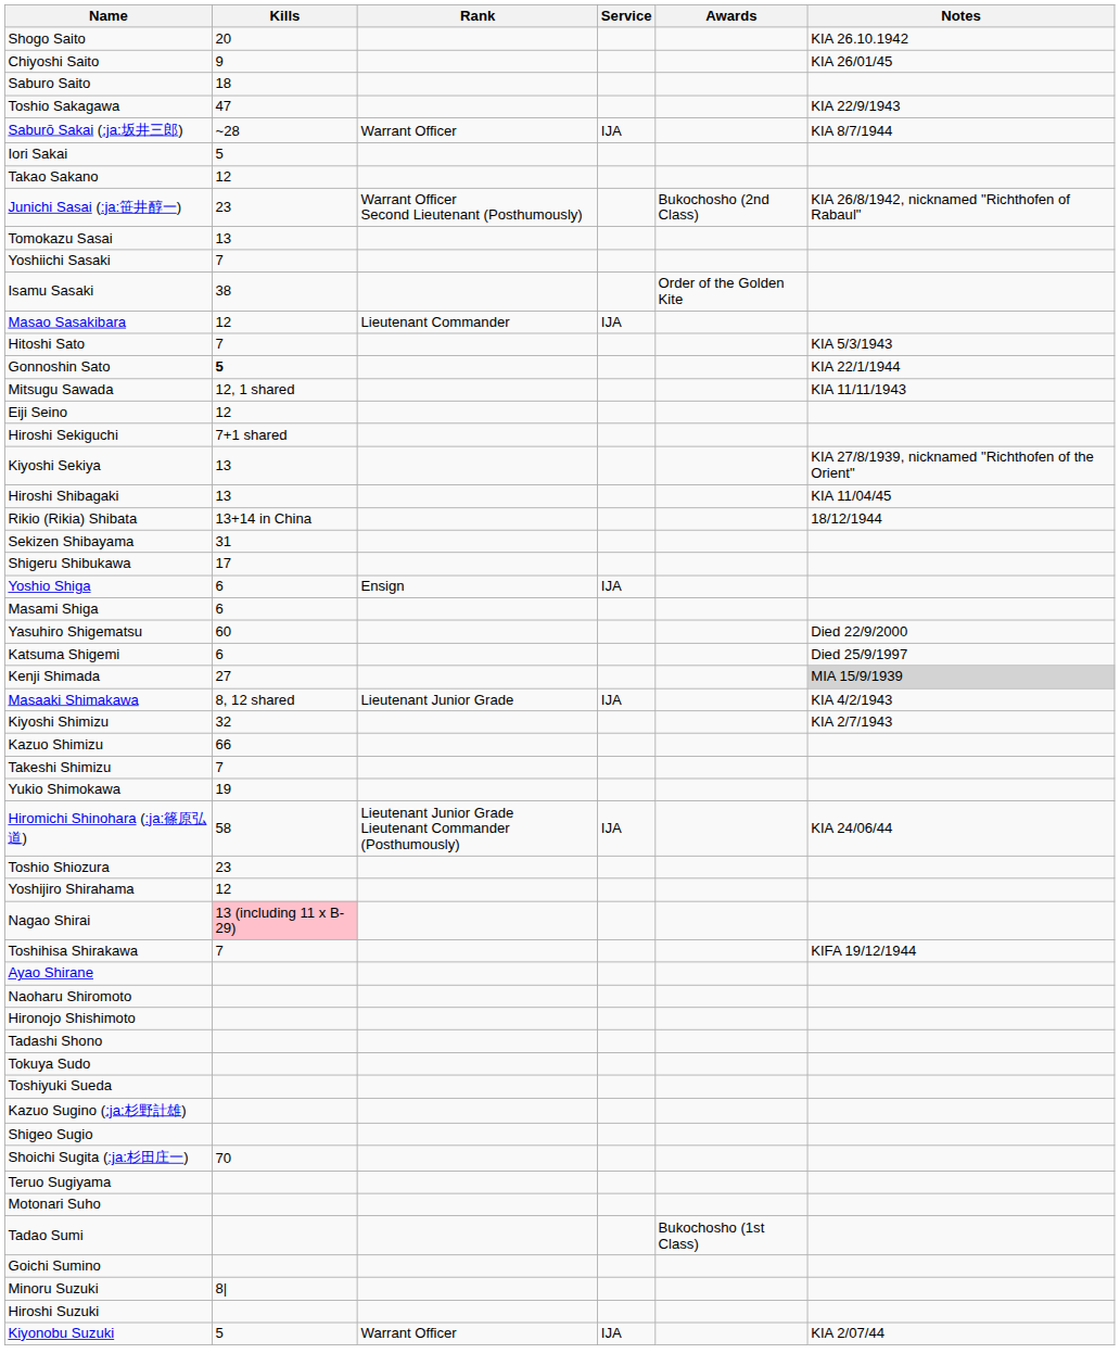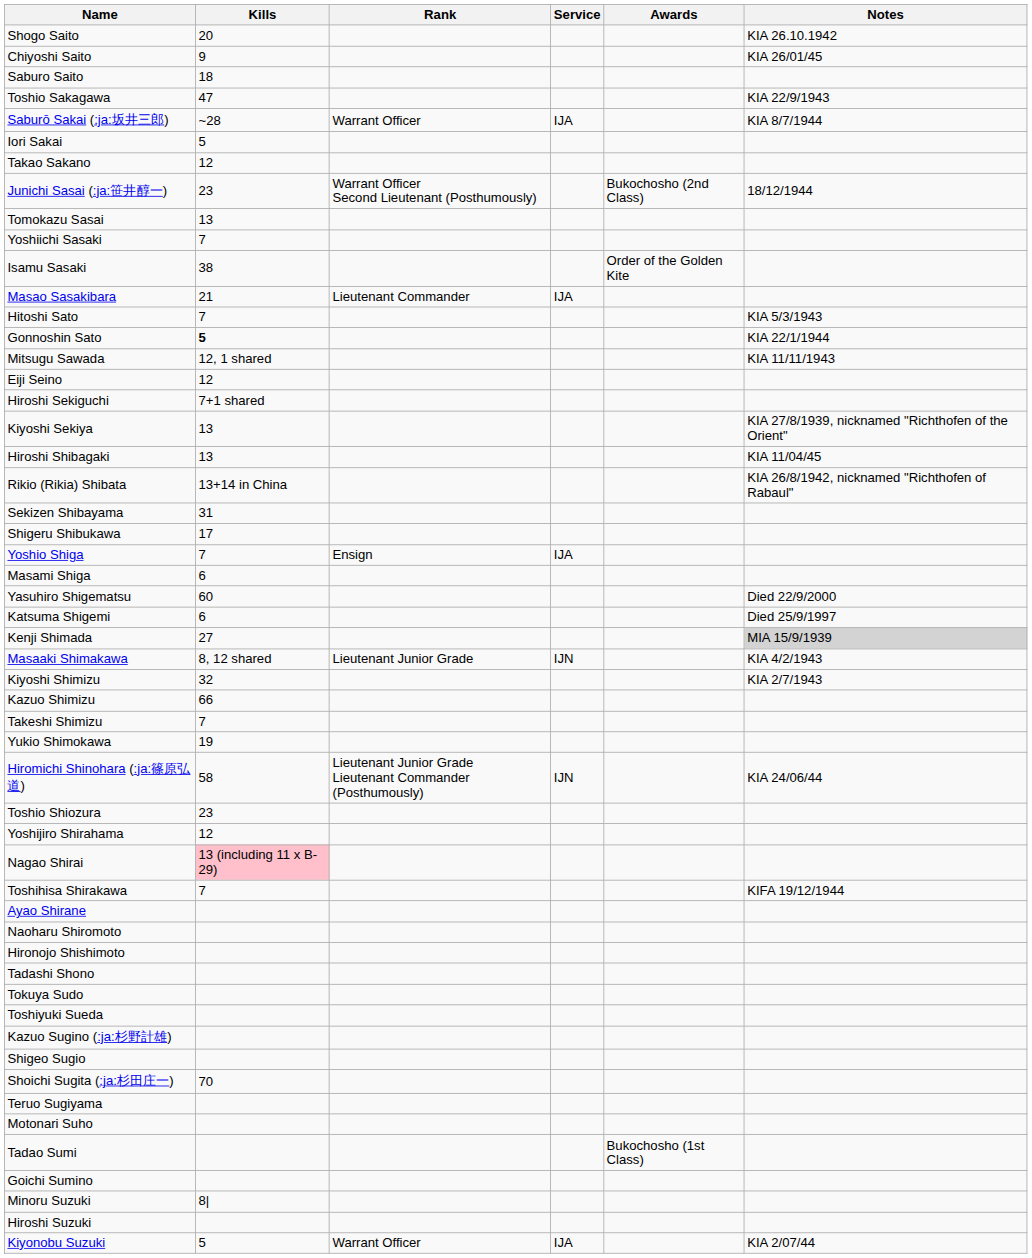 <table class=wikitable>
 <tr>
 <th>Name</th>
 <th>Kills</th>
 <th>Rank</th>
 <th>Service</th>
 <th>Awards</th>
 <th>Notes</th>
 </tr>
 <tr>
 <td>Shogo Saito</td>
 <td>20</td>
 <td></td>
 <td></td>
 <td></td>
 <td>KIA 26.10.1942</td>
 </tr>
 <tr>
 <td>Chiyoshi Saito</td>
 <td>9</td>
 <td></td>
 <td></td>
 <td></td>
 <td>KIA 26/01/45</td>
 </tr>
 <tr>
 <td>Saburo Saito</td>
 <td>18</td>
 <td></td>
 <td></td>
 <td></td>
 <td></td>
 </tr>
 <tr>
 <td>Toshio Sakagawa</td>
 <td>47</td>
 <td></td>
 <td></td>
 <td></td>
 <td>KIA 22/9/1943</td>
 </tr>
 <tr>
 <td><a href='#'>Saburō Sakai</a> (<a href='#'>:ja:坂井三郎</a>) </td>
 <td>~28</td>
 <td>Warrant Officer</td>
 <td>IJA</td>
 <td></td>
 <td>KIA 8/7/1944</td>
 </tr>
 <tr>
 <td>Iori Sakai</td>
 <td>5</td>
 <td></td>
 <td></td>
 <td></td>
 <td></td>
 </tr>
 <tr>
 <td>Takao Sakano</td>
 <td>12</td>
 <td></td>
 <td></td>
 <td></td>
 <td></td>
 </tr>
 <tr>
 <td><a href='#'>Junichi Sasai</a> (<a href='#'>:ja:笹井醇一</a>)</td>
 <td>23</td>
 <td>Warrant Officer<br>Second Lieutenant (Posthumously)</td>
 <td></td>
 <td>Bukochosho (2nd Class)</td>
-<td>KIA 26/8/1942, nicknamed "Richthofen of Rabaul"</td>
+<td>18/12/1944</td>
 </tr>
 <tr>
 <td>Tomokazu Sasai</td>
 <td>13</td>
 <td></td>
 <td></td>
 <td></td>
 <td></td>
 </tr>
 <tr>
 <td>Yoshiichi Sasaki</td>
 <td>7</td>
 <td></td>
 <td></td>
 <td></td>
 <td></td>
 </tr>
 <tr>
 <td>Isamu Sasaki</td>
 <td>38</td>
 <td></td>
 <td></td>
 <td>Order of the Golden Kite</td>
 <td></td>
 </tr>
 <tr>
 <td><a href='#'>Masao Sasakibara</a></td>
-<td>12</td>
+<td>21</td>
 <td>Lieutenant Commander</td>
 <td>IJA</td>
 <td></td>
 <td></td>
 </tr>
 <tr>
 <td>Hitoshi Sato</td>
 <td>7</td>
 <td></td>
 <td></td>
 <td></td>
 <td>KIA 5/3/1943</td>
 </tr>
 <tr>
 <td>Gonnoshin Sato</td>
 <td><strong>5</strong></td>
 <td></td>
 <td></td>
 <td></td>
 <td>KIA 22/1/1944</td>
 </tr>
 <tr>
 <td>Mitsugu Sawada</td>
 <td>12, 1 shared</td>
 <td></td>
 <td></td>
 <td></td>
 <td>KIA 11/11/1943</td>
 </tr>
 <tr>
 <td>Eiji Seino</td>
 <td>12</td>
 <td></td>
 <td></td>
 <td></td>
 <td></td>
 </tr>
 <tr>
 <td>Hiroshi Sekiguchi</td>
 <td>7+1 shared</td>
 <td></td>
 <td></td>
 <td></td>
 <td></td>
 </tr>
 <tr>
 <td>Kiyoshi Sekiya</td>
 <td>13</td>
 <td></td>
 <td></td>
 <td></td>
 <td>KIA 27/8/1939, nicknamed "Richthofen of the Orient"</td>
 </tr>
 <tr>
 <td>Hiroshi Shibagaki</td>
 <td>13</td>
 <td></td>
 <td></td>
 <td></td>
 <td>KIA 11/04/45</td>
 </tr>
 <tr>
 <td>Rikio (Rikia) Shibata</td>
 <td>13+14 in China</td>
 <td></td>
 <td></td>
 <td></td>
-<td>18/12/1944</td>
+<td>KIA 26/8/1942, nicknamed "Richthofen of Rabaul"</td>
 </tr>
 <tr>
 <td>Sekizen Shibayama</td>
 <td>31</td>
 <td></td>
 <td></td>
 <td></td>
 <td></td>
 </tr>
 <tr>
 <td>Shigeru Shibukawa</td>
 <td>17</td>
 <td></td>
 <td></td>
 <td></td>
 <td></td>
 </tr>
 <tr>
 <td><a href='#'>Yoshio Shiga</a></td>
-<td>6</td>
+<td>7</td>
 <td>Ensign</td>
 <td>IJA</td>
 <td></td>
 <td></td>
 </tr>
 <tr>
 <td>Masami Shiga</td>
 <td>6</td>
 <td></td>
 <td></td>
 <td></td>
 <td></td>
 </tr>
 <tr>
 <td>Yasuhiro Shigematsu</td>
 <td>60</td>
 <td></td>
 <td></td>
 <td></td>
 <td>Died 22/9/2000</td>
 </tr>
 <tr>
 <td>Katsuma Shigemi</td>
 <td>6</td>
 <td></td>
 <td></td>
 <td></td>
 <td>Died 25/9/1997</td>
 </tr>
 <tr>
 <td>Kenji Shimada</td>
 <td>27</td>
 <td></td>
 <td></td>
 <td></td>
 <td style="background: lightgrey;">MIA 15/9/1939</td>
 </tr>
 <tr>
 <td><a href='#'>Masaaki Shimakawa</a></td>
 <td>8, 12 shared</td>
 <td>Lieutenant Junior Grade</td>
-<td>IJA</td>
+<td>IJN</td>
 <td></td>
 <td>KIA 4/2/1943</td>
 </tr>
 <tr>
 <td>Kiyoshi Shimizu</td>
 <td>32</td>
 <td></td>
 <td></td>
 <td></td>
 <td>KIA 2/7/1943</td>
 </tr>
 <tr>
 <td>Kazuo Shimizu</td>
 <td>66</td>
 <td></td>
 <td></td>
 <td></td>
 <td></td>
 </tr>
 <tr>
 <td>Takeshi Shimizu</td>
 <td>7</td>
 <td></td>
 <td></td>
 <td></td>
 <td></td>
 </tr>
 <tr>
 <td>Yukio Shimokawa</td>
 <td>19</td>
 <td></td>
 <td></td>
 <td></td>
 <td></td>
 </tr>
 <tr>
 <td><a href='#'>Hiromichi Shinohara</a> (<a href='#'>:ja:篠原弘道</a>)</td>
 <td>58</td>
 <td>Lieutenant Junior Grade<br>Lieutenant Commander (Posthumously)</td>
-<td>IJA</td>
+<td>IJN</td>
 <td></td>
 <td>KIA 24/06/44</td>
 </tr>
 <tr>
 <td>Toshio Shiozura</td>
 <td>23</td>
 <td></td>
 <td></td>
 <td></td>
 <td></td>
 </tr>
 <tr>
 <td>Yoshijiro Shirahama</td>
 <td>12</td>
 <td></td>
 <td></td>
 <td></td>
 <td></td>
 </tr>
 <tr>
 <td>Nagao Shirai</td>
 <td style="background: pink;">13 (including 11 x B-29)</td>
 <td></td>
 <td></td>
 <td></td>
 <td></td>
 </tr>
 <tr>
 <td>Toshihisa Shirakawa</td>
 <td>7</td>
 <td></td>
 <td></td>
 <td></td>
 <td>KIFA 19/12/1944</td>
 </tr>
 <tr>
 <td><a href='#'>Ayao Shirane</a></td>
 <td></td>
 <td></td>
 <td></td>
 <td></td>
 <td></td>
 </tr>
 <tr>
 <td>Naoharu Shiromoto</td>
 <td></td>
 <td></td>
 <td></td>
 <td></td>
 <td></td>
 </tr>
 <tr>
 <td>Hironojo Shishimoto</td>
 <td></td>
 <td></td>
 <td></td>
 <td></td>
 <td></td>
 </tr>
 <tr>
 <td>Tadashi Shono</td>
 <td></td>
 <td></td>
 <td></td>
 <td></td>
 <td></td>
 </tr>
 <tr>
 <td>Tokuya Sudo</td>
 <td></td>
 <td></td>
 <td></td>
 <td></td>
 <td></td>
 </tr>
 <tr>
 <td>Toshiyuki Sueda</td>
 <td></td>
 <td></td>
 <td></td>
 <td></td>
 <td></td>
 </tr>
 <tr>
 <td>Kazuo Sugino (<a href='#'>:ja:杉野計雄</a>)</td>
 <td></td>
 <td></td>
 <td></td>
 <td></td>
 <td></td>
 </tr>
 <tr>
 <td>Shigeo Sugio</td>
 <td></td>
 <td></td>
 <td></td>
 <td></td>
 <td></td>
 </tr>
 <tr>
 <td>Shoichi Sugita (<a href='#'>:ja:杉田庄一</a>)</td>
 <td>70</td>
 <td></td>
 <td></td>
 <td></td>
 <td></td>
 </tr>
 <tr>
 <td>Teruo Sugiyama</td>
 <td></td>
 <td></td>
 <td></td>
 <td></td>
 <td></td>
 </tr>
 <tr>
 <td>Motonari Suho</td>
 <td></td>
 <td></td>
 <td></td>
 <td></td>
 <td></td>
 </tr>
 <tr>
 <td>Tadao Sumi</td>
 <td></td>
 <td></td>
 <td></td>
 <td>Bukochosho (1st Class)</td>
 <td></td>
 </tr>
 <tr>
 <td>Goichi Sumino</td>
 <td></td>
 <td></td>
 <td></td>
 <td></td>
 <td></td>
 </tr>
 <tr>
 <td>Minoru Suzuki</td>
 <td>8|</td>
 <td></td>
 <td></td>
 <td></td>
 </tr>
 <tr>
 <td>Hiroshi Suzuki</td>
 <td></td>
 <td></td>
 <td></td>
 <td></td>
 <td></td>
 </tr>
 <tr>
 <td><a href='#'>Kiyonobu Suzuki</a></td>
 <td>5</td>
 <td>Warrant Officer</td>
 <td>IJA</td>
 <td></td>
 <td>KIA 2/07/44</td>
 </tr>
 </table>
